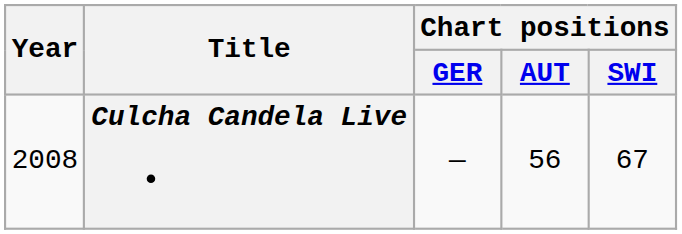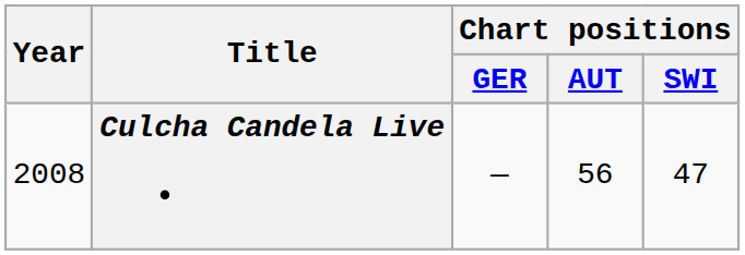 <table class="wikitable plainrowheaders">
 <tr>
 <th rowspan="2">Year</th>
 <th rowspan="2">Title</th>
 <th colspan="3">Chart positions</th>
 </tr>
 <tr>
 <th><a href='#'>GER</a><br></th>
 <th><a href='#'>AUT</a><br></th>
 <th><a href='#'>SWI</a><br></th>
 </tr>
 <tr>
 <td align="center">2008</td>
 <th scope="row"><em>Culcha Candela Live</em><br><ul><li></li></ul></th>
 <td align="center">—</td>
 <td align="center">56</td>
-<td align="center">67</td>
+<td align="center">47</td>
 </tr>
 </table>
